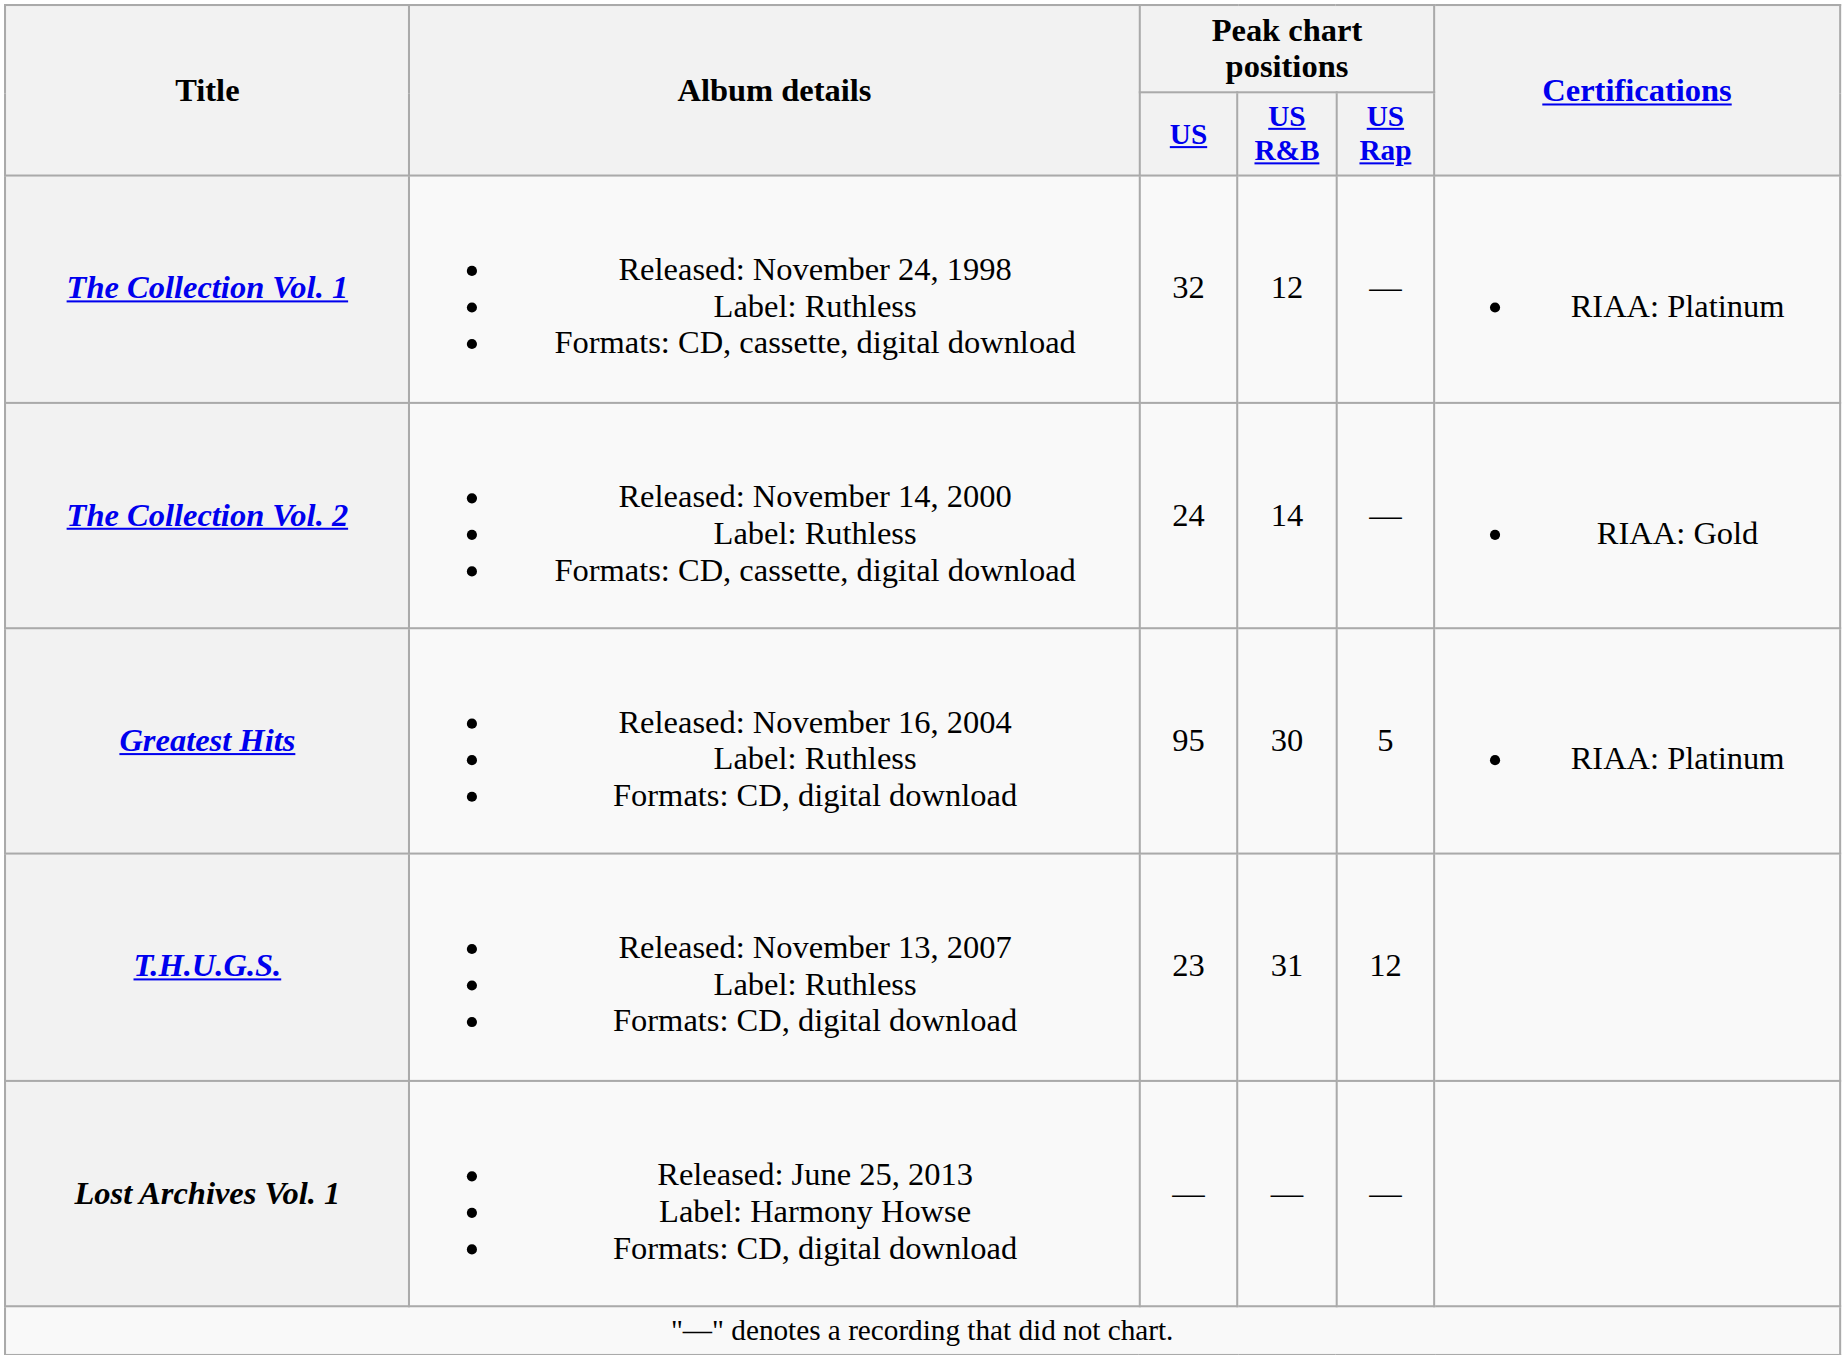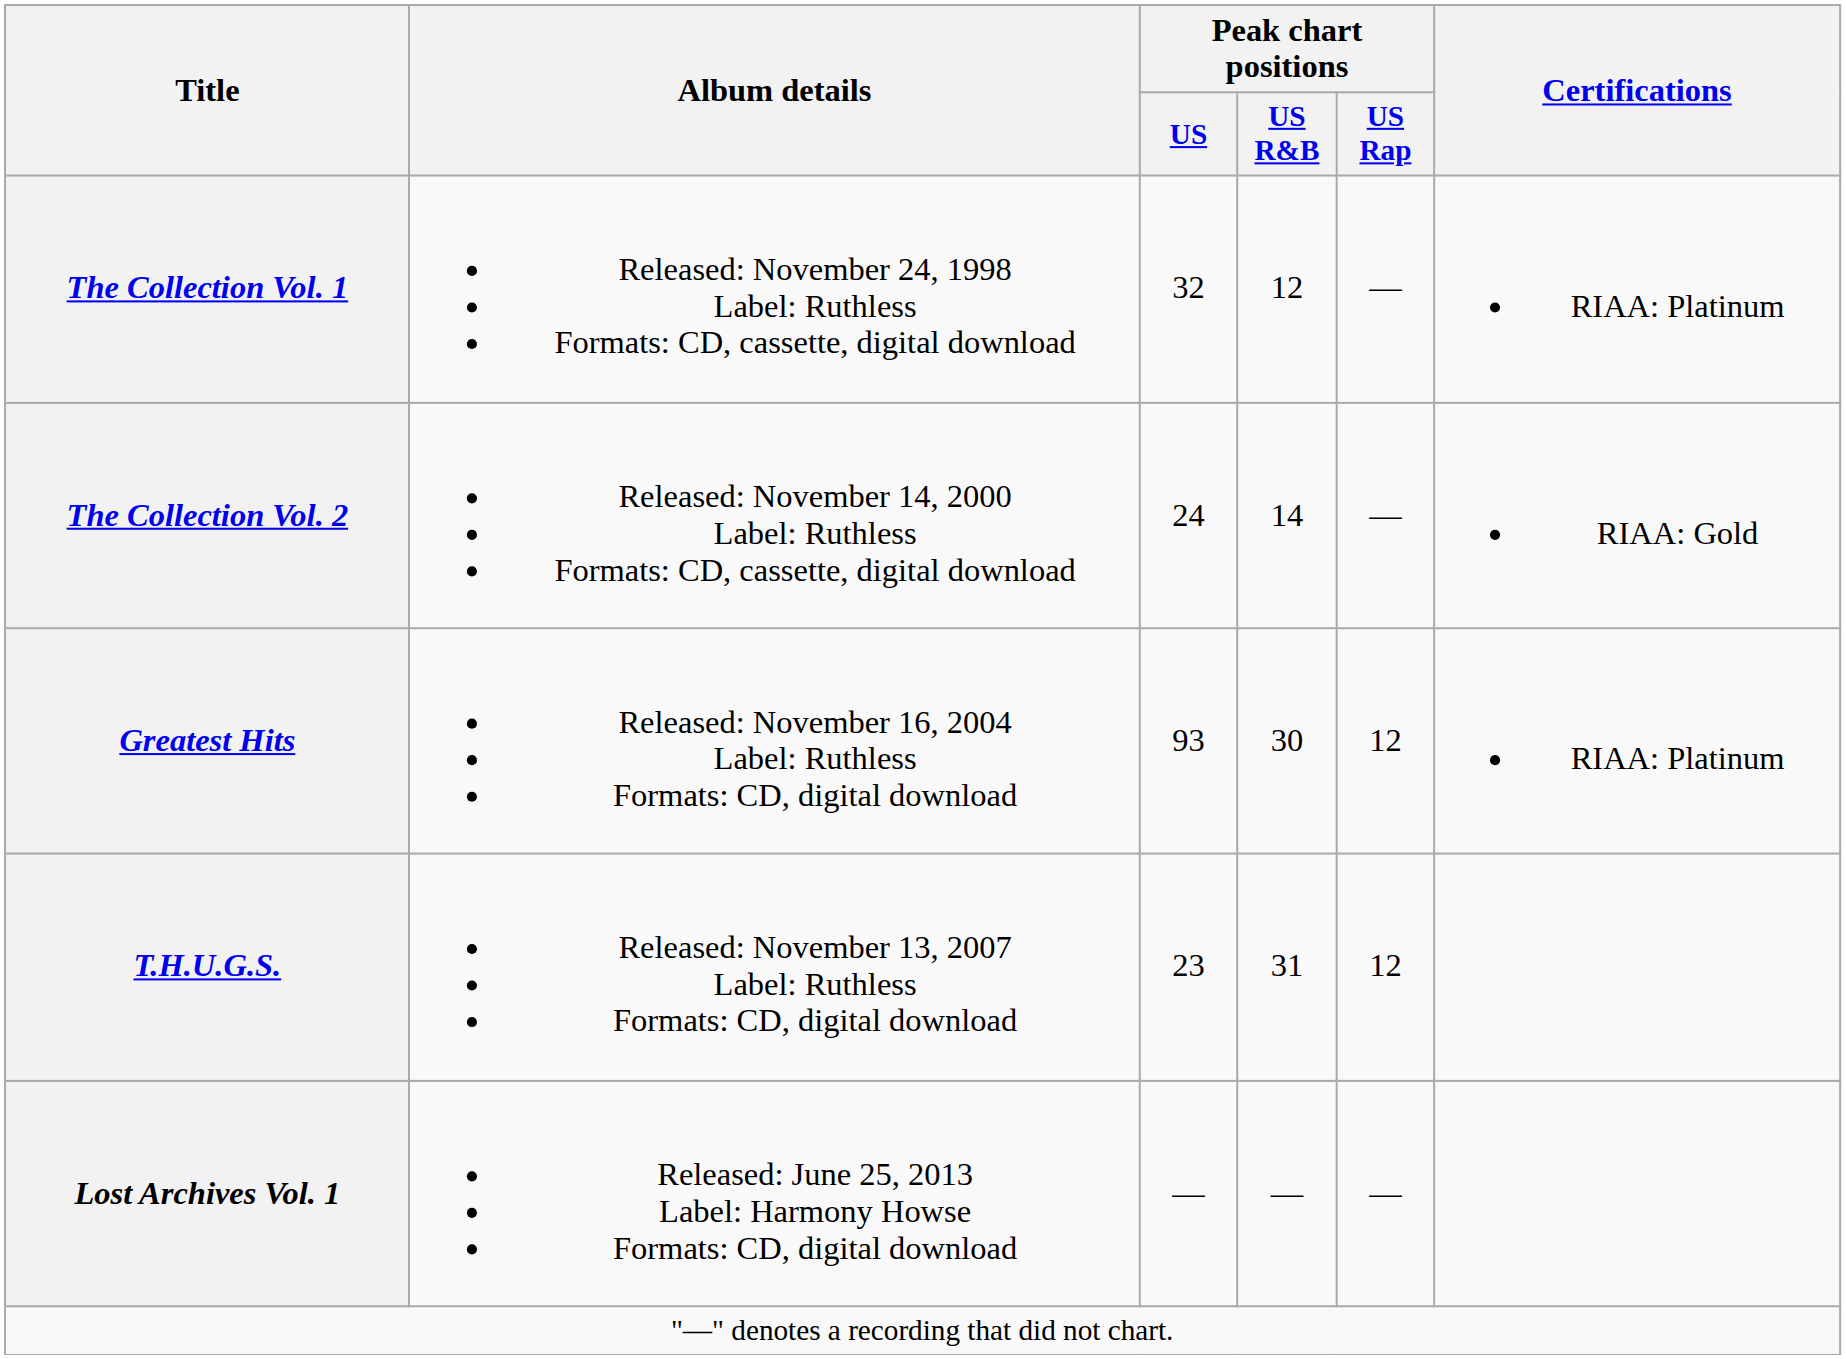 <table class="wikitable plainrowheaders" style="text-align:center;" border="1">
 <tr>
 <th scope="col" rowspan="2" style="width:12em;">Title</th>
 <th scope="col" rowspan="2" style="width:22em;">Album details</th>
 <th scope="col" colspan="3">Peak chart positions</th>
 <th scope="col" rowspan="2" style="width:12em;"><a href='#'>Certifications</a></th>
 </tr>
 <tr>
 <th scope="col" style="width:2.9em;font-size:90%;"><a href='#'>US</a><br></th>
 <th scope="col" style="width:2.9em;font-size:90%;"><a href='#'>US<br>R&B</a><br></th>
 <th scope="col" style="width:2.9em;font-size:90%;"><a href='#'>US<br>Rap</a><br></th>
 </tr>
 <tr>
 <th scope="row"><em><a href='#'>The Collection Vol. 1</a></em></th>
 <td><br><ul><li>Released: November 24, 1998</li><li>Label: Ruthless</li><li>Formats: CD, cassette, digital download</li></ul></td>
 <td>32</td>
 <td>12</td>
 <td>—</td>
 <td><br><ul><li>RIAA: Platinum</li></ul></td>
 </tr>
 <tr>
 <th scope="row"><em><a href='#'>The Collection Vol. 2</a></em></th>
 <td><br><ul><li>Released: November 14, 2000</li><li>Label: Ruthless</li><li>Formats: CD, cassette, digital download</li></ul></td>
 <td>24</td>
 <td>14</td>
 <td>—</td>
 <td><br><ul><li>RIAA: Gold</li></ul></td>
 </tr>
 <tr>
 <th scope="row"><em><a href='#'>Greatest Hits</a></em></th>
 <td><br><ul><li>Released: November 16, 2004</li><li>Label: Ruthless</li><li>Formats: CD, digital download</li></ul></td>
-<td>95</td>
+<td>93</td>
 <td>30</td>
-<td>5</td>
+<td>12</td>
 <td><br><ul><li>RIAA: Platinum</li></ul></td>
 </tr>
 <tr>
 <th scope="row"><em><a href='#'>T.H.U.G.S.</a></em></th>
 <td><br><ul><li>Released: November 13, 2007</li><li>Label: Ruthless</li><li>Formats: CD, digital download</li></ul></td>
 <td>23</td>
 <td>31</td>
 <td>12</td>
 <td></td>
 </tr>
 <tr>
 <th scope="row"><em>Lost Archives Vol. 1</em></th>
 <td><br><ul><li>Released: June 25, 2013</li><li>Label: Harmony Howse</li><li>Formats: CD, digital download</li></ul></td>
 <td>—</td>
 <td>—</td>
 <td>—</td>
 <td></td>
 </tr>
 <tr>
 <td colspan="14" style="font-size:90%">"—" denotes a recording that did not chart.</td>
 </tr>
 </table>
